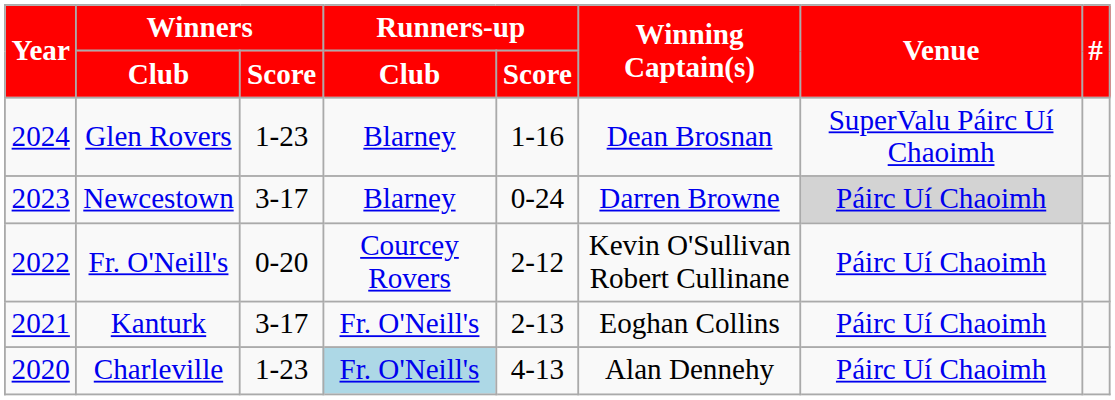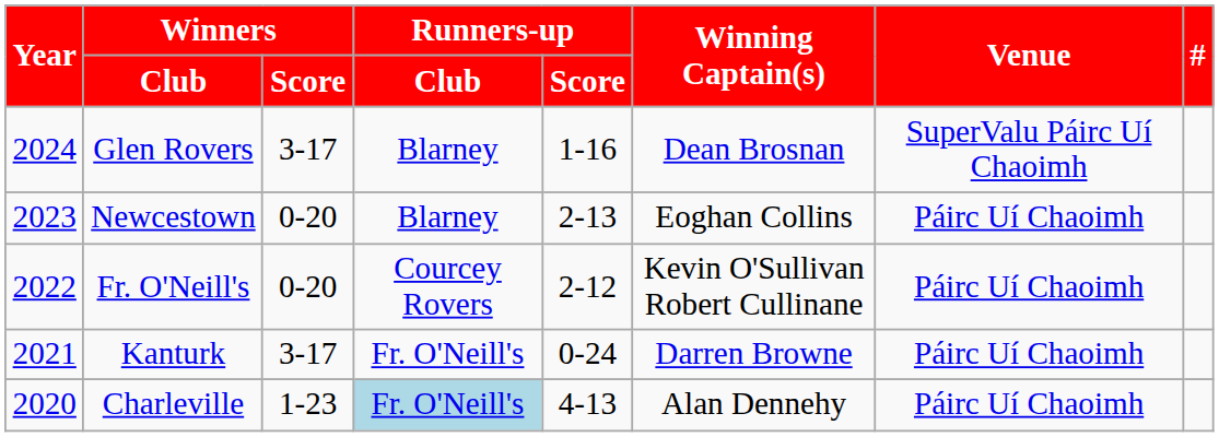 <table class="wikitable sortable"  style="text-align:center">
 <tr>
 <th rowspan="2" style="background:red;color:white" scope="col" !>Year</th>
 <th colspan="2" style="background:red;color:white" scope="col" !>Winners</th>
 <th colspan="2" style="background:red;color:white" scope="col" !>Runners-up</th>
 <th rowspan="2" style="background:red;color:white" scope="col" !>Winning Captain(s)</th>
 <th rowspan="2" style="background:red;color:white" scope="col" !>Venue</th>
 <th rowspan="2" style="background:red;color:white" scope="col" !>#</th>
 </tr>
 <tr>
 <th style="background:red;color:white" scope="col" !>Club</th>
 <th style="background:red;color:white" scope="col" !>Score</th>
 <th style="background:red;color:white" scope="col" !>Club</th>
 <th style="background:red;color:white" scope="col" !>Score</th>
 </tr>
 <tr>
 <td><a href='#'>2024</a></td>
 <td><a href='#'>Glen Rovers</a></td>
-<td>1-23</td>
+<td>3-17</td>
 <td><a href='#'>Blarney</a></td>
 <td>1-16</td>
 <td><a href='#'>Dean Brosnan</a></td>
 <td><a href='#'>SuperValu Páirc Uí Chaoimh</a></td>
 <td></td>
 </tr>
 <tr>
 <td><a href='#'>2023</a></td>
 <td><a href='#'>Newcestown</a></td>
-<td>3-17</td>
+<td>0-20</td>
 <td><a href='#'>Blarney</a></td>
-<td>0-24</td>
-<td><a href='#'>Darren Browne</a></td>
-<td style="background: lightgrey;"><a href='#'>Páirc Uí Chaoimh</a></td>
+<td>2-13</td>
+<td>Eoghan Collins</td>
+<td><a href='#'>Páirc Uí Chaoimh</a></td>
 <td></td>
 </tr>
 <tr>
 <td><a href='#'>2022</a></td>
 <td><a href='#'>Fr. O'Neill's</a></td>
 <td>0-20</td>
 <td><a href='#'>Courcey Rovers</a></td>
 <td>2-12</td>
 <td>Kevin O'Sullivan<br>Robert Cullinane</td>
 <td><a href='#'>Páirc Uí Chaoimh</a></td>
 <td></td>
 </tr>
 <tr>
 <td><a href='#'>2021</a></td>
 <td><a href='#'>Kanturk</a></td>
 <td>3-17</td>
 <td><a href='#'>Fr. O'Neill's</a></td>
-<td>2-13</td>
-<td>Eoghan Collins</td>
+<td>0-24</td>
+<td><a href='#'>Darren Browne</a></td>
 <td><a href='#'>Páirc Uí Chaoimh</a></td>
 <td></td>
 </tr>
 <tr>
 <td><a href='#'>2020</a></td>
 <td><a href='#'>Charleville</a></td>
 <td>1-23</td>
 <td style="background: lightblue;"><a href='#'>Fr. O'Neill's</a></td>
 <td>4-13</td>
 <td>Alan Dennehy</td>
 <td><a href='#'>Páirc Uí Chaoimh</a></td>
 <td></td>
 </tr>
 </table>
